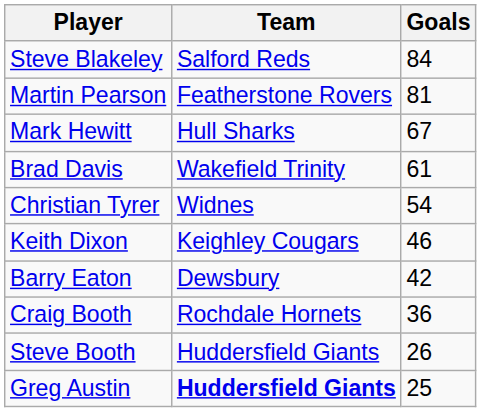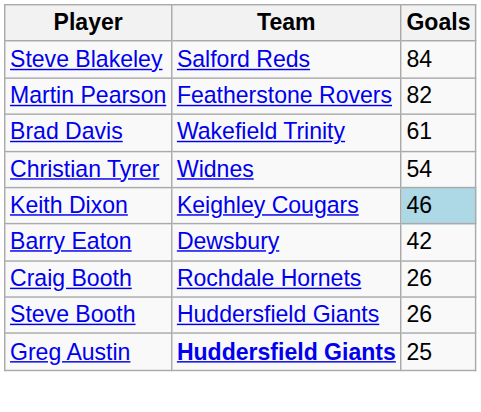 <table class="wikitable" style="text-align:centre;">
 <tr>
 <th>Player</th>
 <th>Team</th>
 <th>Goals</th>
 </tr>
 <tr>
 <td><a href='#'>Steve Blakeley</a></td>
 <td><a href='#'>Salford Reds</a></td>
 <td>84</td>
 </tr>
 <tr>
 <td><a href='#'>Martin Pearson</a></td>
 <td><a href='#'>Featherstone Rovers</a></td>
-<td>81</td>
-</tr>
-<tr>
-<td><a href='#'>Mark Hewitt</a></td>
-<td><a href='#'>Hull Sharks</a></td>
-<td>67</td>
+<td>82</td>
 </tr>
 <tr>
 <td><a href='#'>Brad Davis</a></td>
 <td><a href='#'>Wakefield Trinity</a></td>
 <td>61</td>
 </tr>
 <tr>
 <td><a href='#'>Christian Tyrer</a></td>
 <td><a href='#'>Widnes</a></td>
 <td>54</td>
 </tr>
 <tr>
 <td><a href='#'>Keith Dixon</a></td>
 <td><a href='#'>Keighley Cougars</a></td>
-<td>46</td>
+<td style="background: lightblue;">46</td>
 </tr>
 <tr>
 <td><a href='#'>Barry Eaton</a></td>
 <td><a href='#'>Dewsbury</a></td>
 <td>42</td>
 </tr>
 <tr>
 <td><a href='#'>Craig Booth</a></td>
 <td><a href='#'>Rochdale Hornets</a></td>
-<td>36</td>
+<td>26</td>
 </tr>
 <tr>
 <td><a href='#'>Steve Booth</a></td>
 <td><a href='#'>Huddersfield Giants</a></td>
 <td>26</td>
 </tr>
 <tr>
 <td><a href='#'>Greg Austin</a></td>
 <td><strong><a href='#'>Huddersfield Giants</a></strong></td>
 <td>25</td>
 </tr>
 </table>
